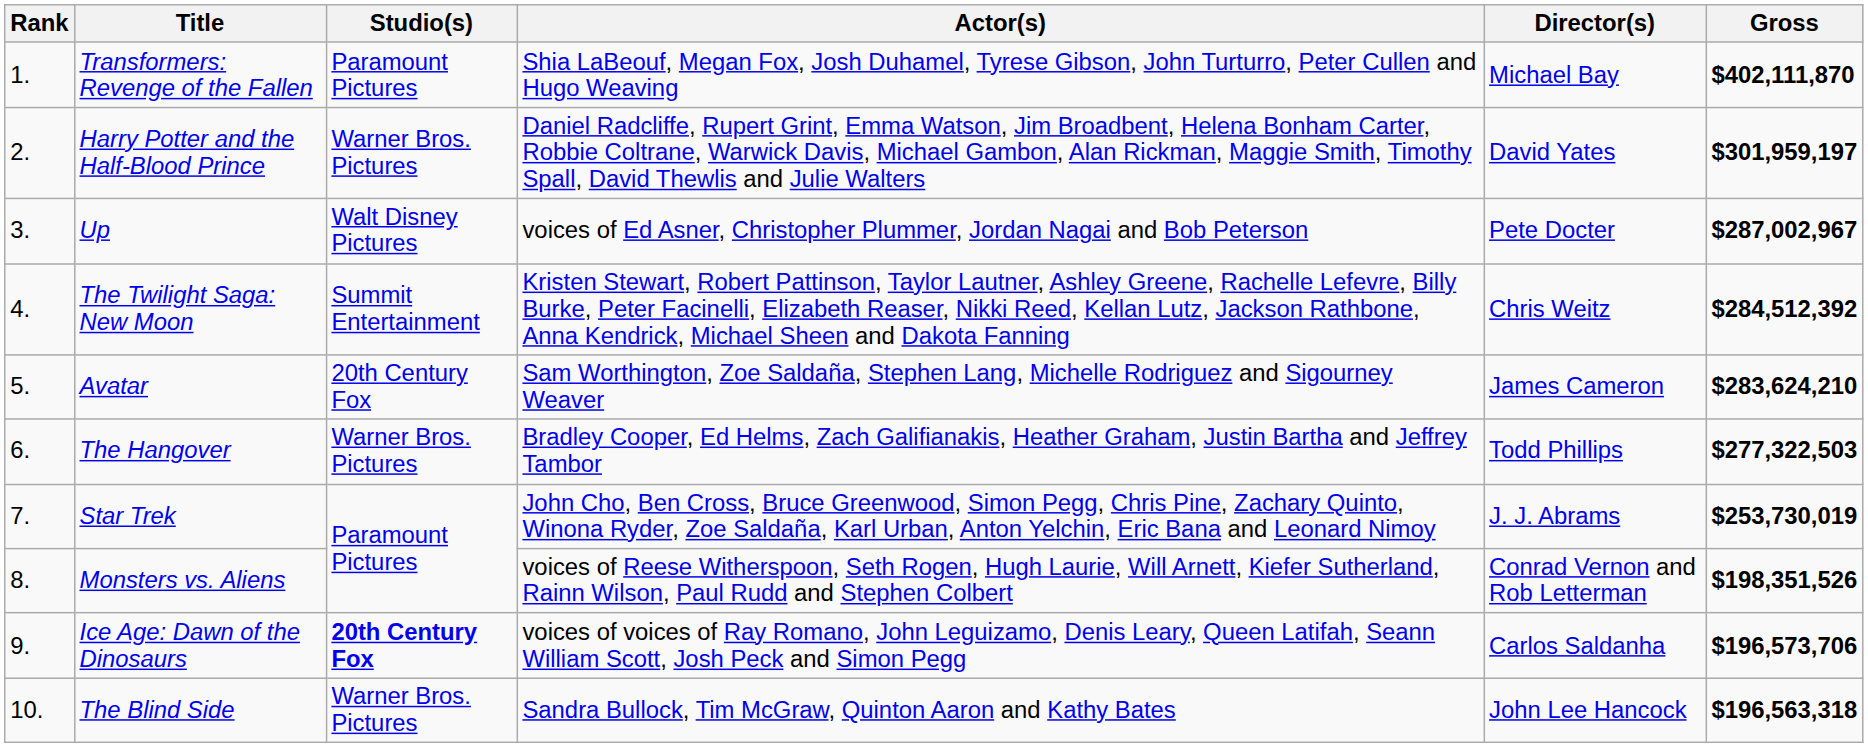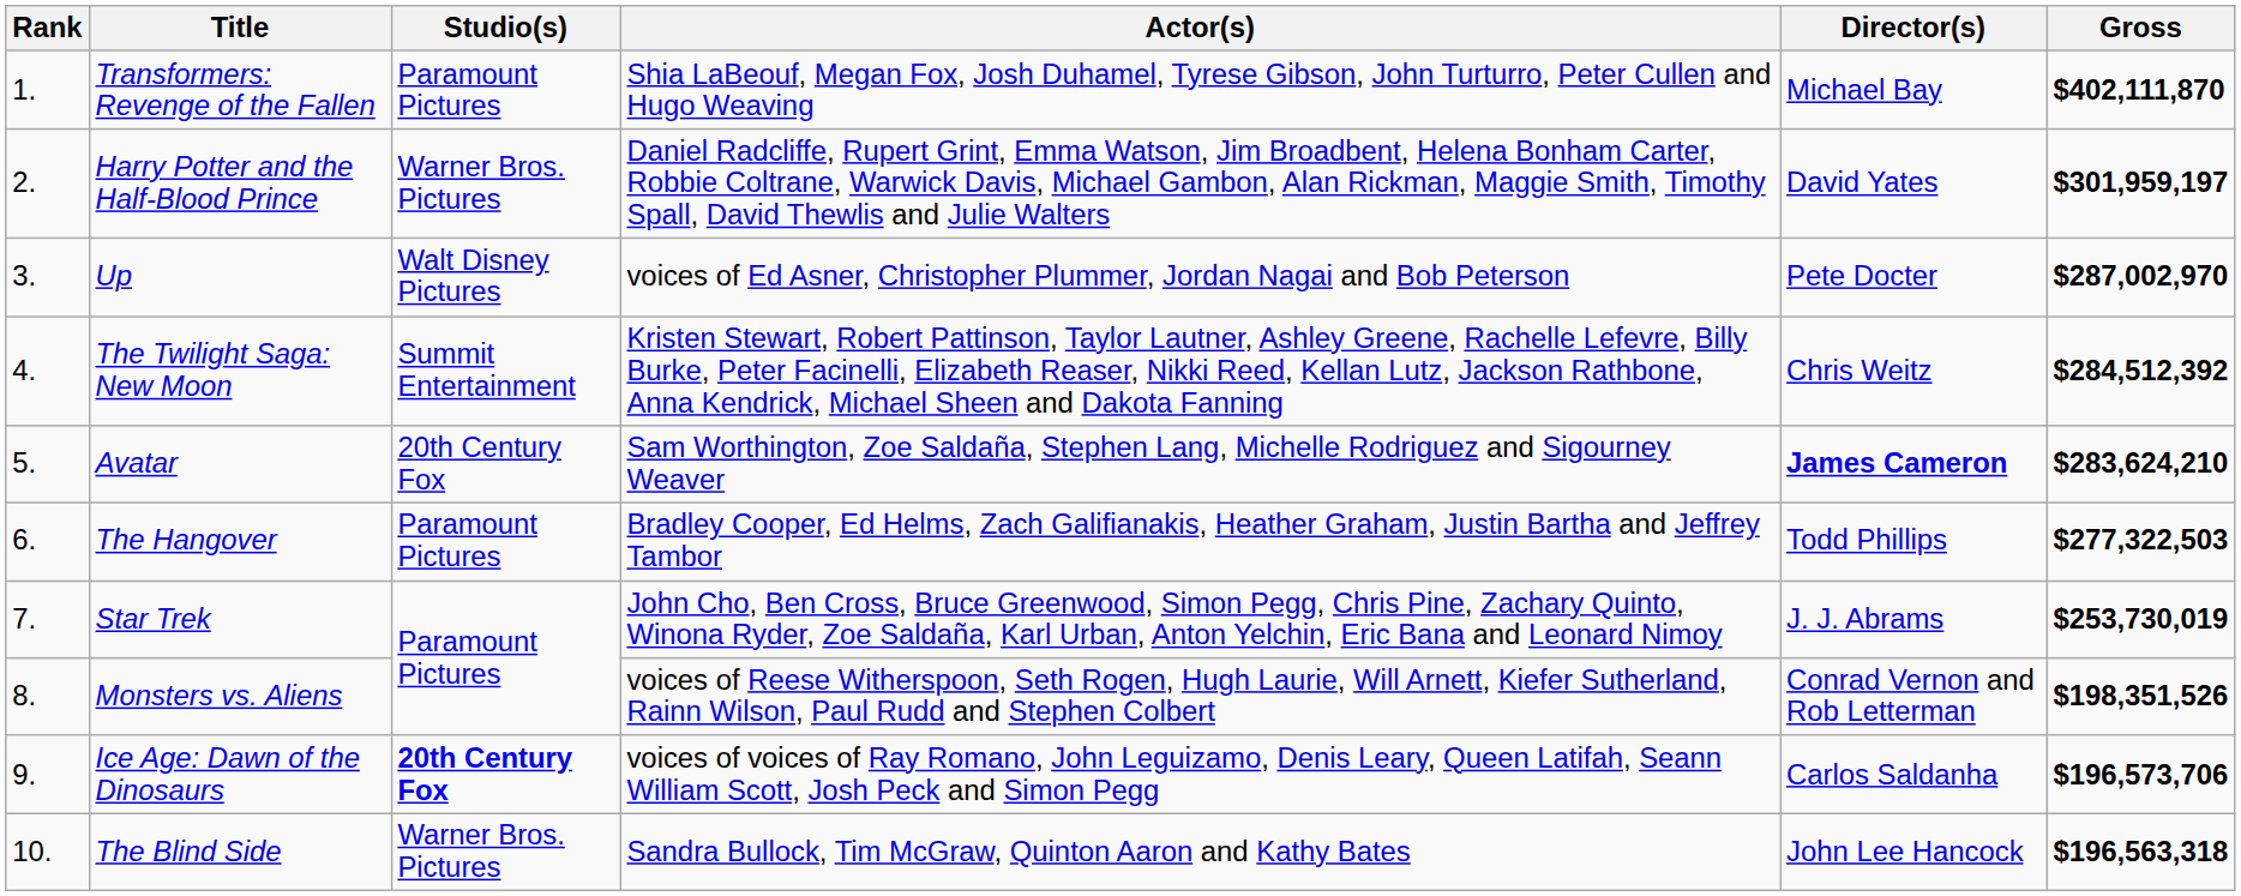 <table class="wikitable">
 <tr>
 <th>Rank</th>
 <th>Title</th>
 <th>Studio(s)</th>
 <th>Actor(s)</th>
 <th>Director(s)</th>
 <th>Gross</th>
 </tr>
 <tr>
 <td>1.</td>
 <td><em><a href='#'>Transformers: Revenge of the Fallen</a></em></td>
 <td><a href='#'>Paramount Pictures</a></td>
 <td><a href='#'>Shia LaBeouf</a>, <a href='#'>Megan Fox</a>, <a href='#'>Josh Duhamel</a>, <a href='#'>Tyrese Gibson</a>, <a href='#'>John Turturro</a>, <a href='#'>Peter Cullen</a> and <a href='#'>Hugo Weaving</a></td>
 <td><a href='#'>Michael Bay</a></td>
 <td><strong>$402,111,870</strong></td>
 </tr>
 <tr>
 <td>2.</td>
 <td><em><a href='#'>Harry Potter and the Half-Blood Prince</a></em></td>
 <td><a href='#'>Warner Bros. Pictures</a></td>
 <td><a href='#'>Daniel Radcliffe</a>, <a href='#'>Rupert Grint</a>, <a href='#'>Emma Watson</a>, <a href='#'>Jim Broadbent</a>, <a href='#'>Helena Bonham Carter</a>, <a href='#'>Robbie Coltrane</a>, <a href='#'>Warwick Davis</a>, <a href='#'>Michael Gambon</a>, <a href='#'>Alan Rickman</a>, <a href='#'>Maggie Smith</a>, <a href='#'>Timothy Spall</a>, <a href='#'>David Thewlis</a> and <a href='#'>Julie Walters</a></td>
 <td><a href='#'>David Yates</a></td>
 <td><strong>$301,959,197</strong></td>
 </tr>
 <tr>
 <td>3.</td>
 <td><em><a href='#'>Up</a></em></td>
 <td><a href='#'>Walt Disney Pictures</a></td>
 <td>voices of <a href='#'>Ed Asner</a>, <a href='#'>Christopher Plummer</a>, <a href='#'>Jordan Nagai</a> and <a href='#'>Bob Peterson</a></td>
 <td><a href='#'>Pete Docter</a></td>
-<td><strong>$287,002,967</strong></td>
+<td><strong>$287,002,970</strong></td>
 </tr>
 <tr>
 <td>4.</td>
 <td><em><a href='#'>The Twilight Saga: New Moon</a></em></td>
 <td><a href='#'>Summit Entertainment</a></td>
 <td><a href='#'>Kristen Stewart</a>, <a href='#'>Robert Pattinson</a>, <a href='#'>Taylor Lautner</a>, <a href='#'>Ashley Greene</a>, <a href='#'>Rachelle Lefevre</a>, <a href='#'>Billy Burke</a>, <a href='#'>Peter Facinelli</a>, <a href='#'>Elizabeth Reaser</a>, <a href='#'>Nikki Reed</a>, <a href='#'>Kellan Lutz</a>, <a href='#'>Jackson Rathbone</a>, <a href='#'>Anna Kendrick</a>, <a href='#'>Michael Sheen</a> and <a href='#'>Dakota Fanning</a></td>
 <td><a href='#'>Chris Weitz</a></td>
 <td><strong>$284,512,392</strong></td>
 </tr>
 <tr>
 <td>5.</td>
 <td><em><a href='#'>Avatar</a></em></td>
 <td><a href='#'>20th Century Fox</a></td>
 <td><a href='#'>Sam Worthington</a>, <a href='#'>Zoe Saldaña</a>, <a href='#'>Stephen Lang</a>, <a href='#'>Michelle Rodriguez</a> and <a href='#'>Sigourney Weaver</a></td>
-<td><a href='#'>James Cameron</a></td>
+<td><strong><a href='#'>James Cameron</a></strong></td>
 <td><strong>$283,624,210</strong></td>
 </tr>
 <tr>
 <td>6.</td>
 <td><em><a href='#'>The Hangover</a></em></td>
-<td><a href='#'>Warner Bros. Pictures</a></td>
+<td><a href='#'>Paramount Pictures</a></td>
 <td><a href='#'>Bradley Cooper</a>, <a href='#'>Ed Helms</a>, <a href='#'>Zach Galifianakis</a>, <a href='#'>Heather Graham</a>, <a href='#'>Justin Bartha</a> and <a href='#'>Jeffrey Tambor</a></td>
 <td><a href='#'>Todd Phillips</a></td>
 <td><strong>$277,322,503</strong></td>
 </tr>
 <tr>
 <td>7.</td>
 <td><em><a href='#'>Star Trek</a></em></td>
 <td rowspan="2"><a href='#'>Paramount Pictures</a></td>
 <td><a href='#'>John Cho</a>, <a href='#'>Ben Cross</a>, <a href='#'>Bruce Greenwood</a>, <a href='#'>Simon Pegg</a>, <a href='#'>Chris Pine</a>, <a href='#'>Zachary Quinto</a>, <a href='#'>Winona Ryder</a>, <a href='#'>Zoe Saldaña</a>, <a href='#'>Karl Urban</a>, <a href='#'>Anton Yelchin</a>, <a href='#'>Eric Bana</a> and <a href='#'>Leonard Nimoy</a></td>
 <td><a href='#'>J. J. Abrams</a></td>
 <td><strong>$253,730,019</strong></td>
 </tr>
 <tr>
 <td>8.</td>
 <td><em><a href='#'>Monsters vs. Aliens</a></em></td>
 <td>voices of <a href='#'>Reese Witherspoon</a>, <a href='#'>Seth Rogen</a>, <a href='#'>Hugh Laurie</a>, <a href='#'>Will Arnett</a>, <a href='#'>Kiefer Sutherland</a>, <a href='#'>Rainn Wilson</a>, <a href='#'>Paul Rudd</a> and <a href='#'>Stephen Colbert</a></td>
 <td><a href='#'>Conrad Vernon</a> and <a href='#'>Rob Letterman</a></td>
 <td><strong>$198,351,526</strong></td>
 </tr>
 <tr>
 <td>9.</td>
 <td><em><a href='#'>Ice Age: Dawn of the Dinosaurs</a></em></td>
 <td><strong><a href='#'>20th Century Fox</a></strong></td>
 <td>voices of voices of <a href='#'>Ray Romano</a>, <a href='#'>John Leguizamo</a>, <a href='#'>Denis Leary</a>, <a href='#'>Queen Latifah</a>, <a href='#'>Seann William Scott</a>, <a href='#'>Josh Peck</a> and <a href='#'>Simon Pegg</a></td>
 <td><a href='#'>Carlos Saldanha</a></td>
 <td><strong>$196,573,706</strong></td>
 </tr>
 <tr>
 <td>10.</td>
 <td><em><a href='#'>The Blind Side</a></em></td>
 <td><a href='#'>Warner Bros. Pictures</a></td>
 <td><a href='#'>Sandra Bullock</a>, <a href='#'>Tim McGraw</a>, <a href='#'>Quinton Aaron</a> and <a href='#'>Kathy Bates</a></td>
 <td><a href='#'>John Lee Hancock</a></td>
 <td><strong>$196,563,318</strong></td>
 </tr>
 </table>
